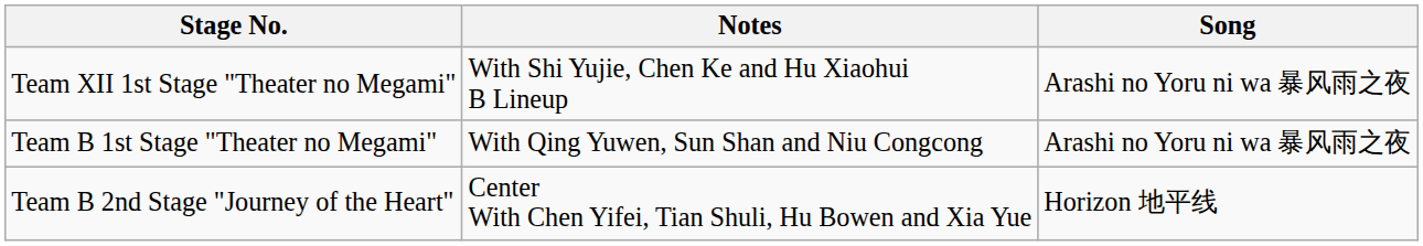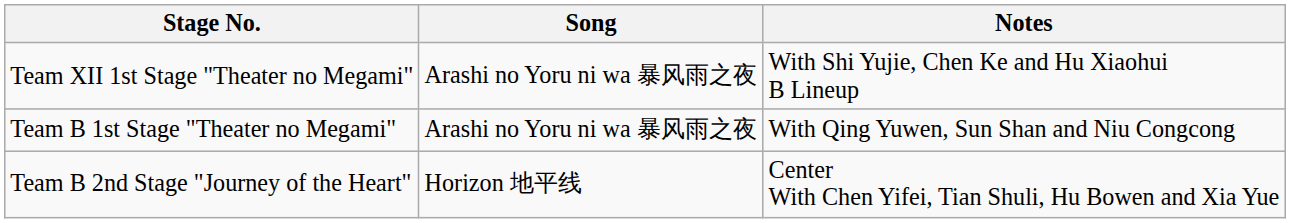 <table class="wikitable">
 <tr>
 <th>Stage No.</th>
+<th>Song</th>
 <th>Notes</th>
-<th>Song</th>
 </tr>
 <tr>
 <td>Team XII 1st Stage "Theater no Megami"</td>
+<td>Arashi no Yoru ni wa 暴风雨之夜</td>
 <td>With Shi Yujie, Chen Ke and Hu Xiaohui <br> B Lineup</td>
-<td>Arashi no Yoru ni wa 暴风雨之夜</td>
 </tr>
 <tr>
 <td>Team B 1st Stage "Theater no Megami"</td>
+<td>Arashi no Yoru ni wa 暴风雨之夜</td>
 <td>With Qing Yuwen, Sun Shan and Niu Congcong</td>
-<td>Arashi no Yoru ni wa 暴风雨之夜</td>
 </tr>
 <tr>
 <td>Team B 2nd Stage "Journey of the Heart"</td>
+<td>Horizon 地平线</td>
 <td>Center <br> With Chen Yifei, Tian Shuli, Hu Bowen and Xia Yue</td>
-<td>Horizon 地平线</td>
 </tr>
 </table>
